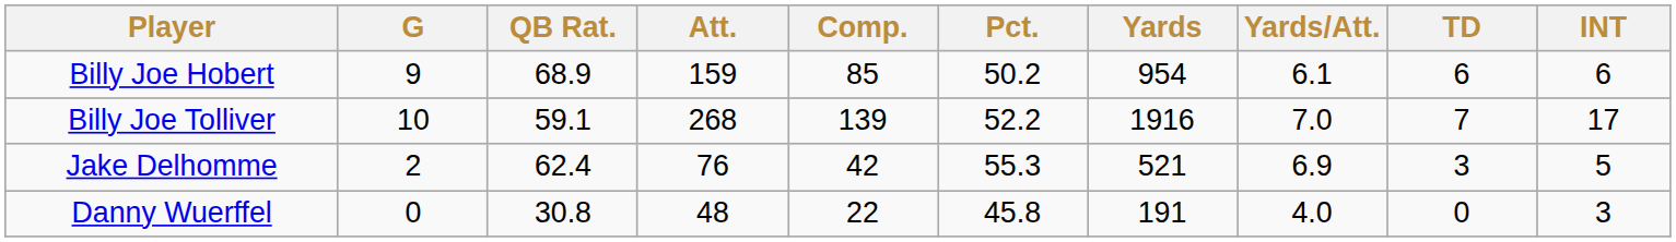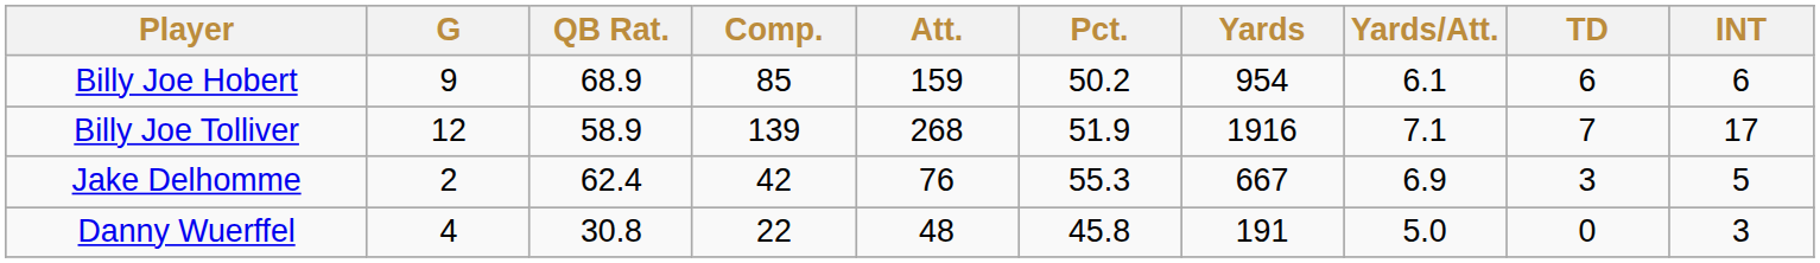 <table class="wikitable">
 <tr style="background:#FFFFFF; color:#BB8C3C">
 <th bgcolor="#DDDDFF" width="20%">Player</th>
 <th bgcolor="#DDDDFF" width="9%">G</th>
 <th bgcolor="#DDDDFF" width="9%">QB Rat.</th>
+<th bgcolor="#DDDDFF" width="9%">Comp.</th>
 <th bgcolor="#DDDDFF" width="9%">Att.</th>
-<th bgcolor="#DDDDFF" width="9%">Comp.</th>
 <th bgcolor="#DDDDFF" width="9%">Pct.</th>
 <th bgcolor="#DDDDFF" width="9%">Yards</th>
 <th bgcolor="#DDDDFF" width="9%">Yards/Att.</th>
 <th bgcolor="#DDDDFF" width="9%">TD</th>
 <th bgcolor="#DDDDFF" width="9%">INT</th>
 </tr>
 <tr align="center">
 <td><a href='#'>Billy Joe Hobert</a></td>
 <td>9</td>
 <td>68.9</td>
+<td>85</td>
 <td>159</td>
-<td>85</td>
 <td>50.2</td>
 <td>954</td>
 <td>6.1</td>
 <td>6</td>
 <td>6</td>
 </tr>
 <tr align="center">
 <td><a href='#'>Billy Joe Tolliver</a></td>
-<td>10</td>
-<td>59.1</td>
+<td>12</td>
+<td>58.9</td>
+<td>139</td>
 <td>268</td>
-<td>139</td>
-<td>52.2</td>
+<td>51.9</td>
 <td>1916</td>
-<td>7.0</td>
+<td>7.1</td>
 <td>7</td>
 <td>17</td>
 </tr>
 <tr align="center">
 <td><a href='#'>Jake Delhomme</a></td>
 <td>2</td>
 <td>62.4</td>
+<td>42</td>
 <td>76</td>
-<td>42</td>
 <td>55.3</td>
-<td>521</td>
+<td>667</td>
 <td>6.9</td>
 <td>3</td>
 <td>5</td>
 </tr>
 <tr align="center">
 <td><a href='#'>Danny Wuerffel</a></td>
-<td>0</td>
+<td>4</td>
 <td>30.8</td>
+<td>22</td>
 <td>48</td>
-<td>22</td>
 <td>45.8</td>
 <td>191</td>
-<td>4.0</td>
+<td>5.0</td>
 <td>0</td>
 <td>3</td>
 </tr>
 </table>
